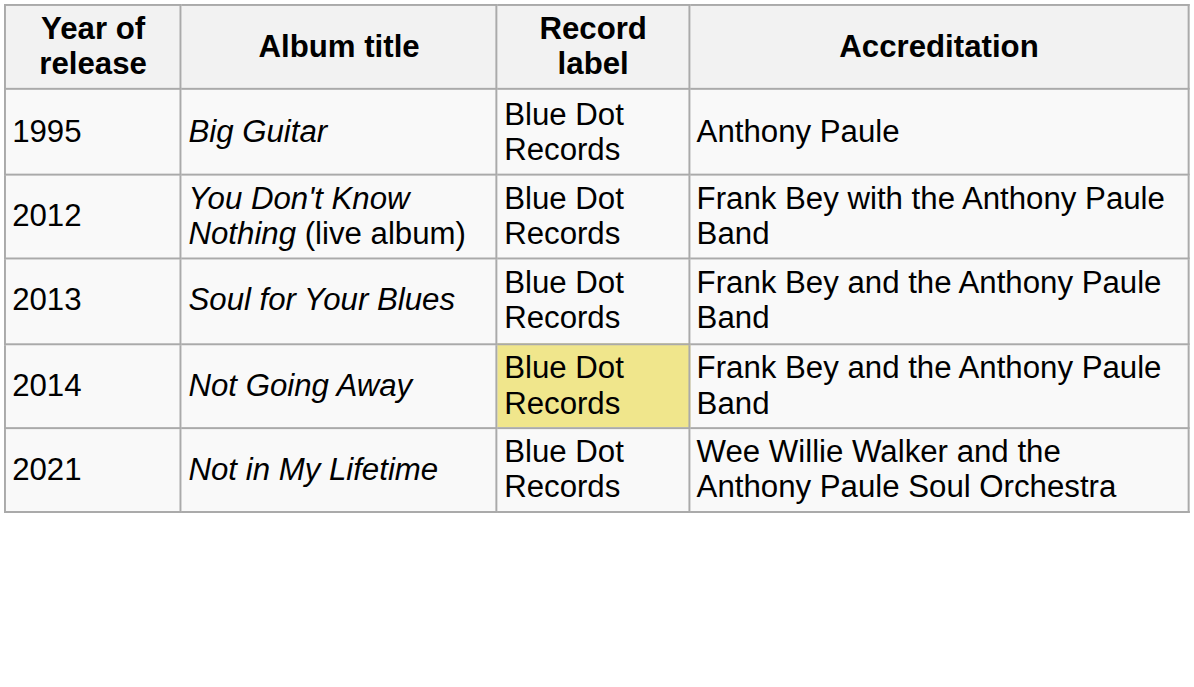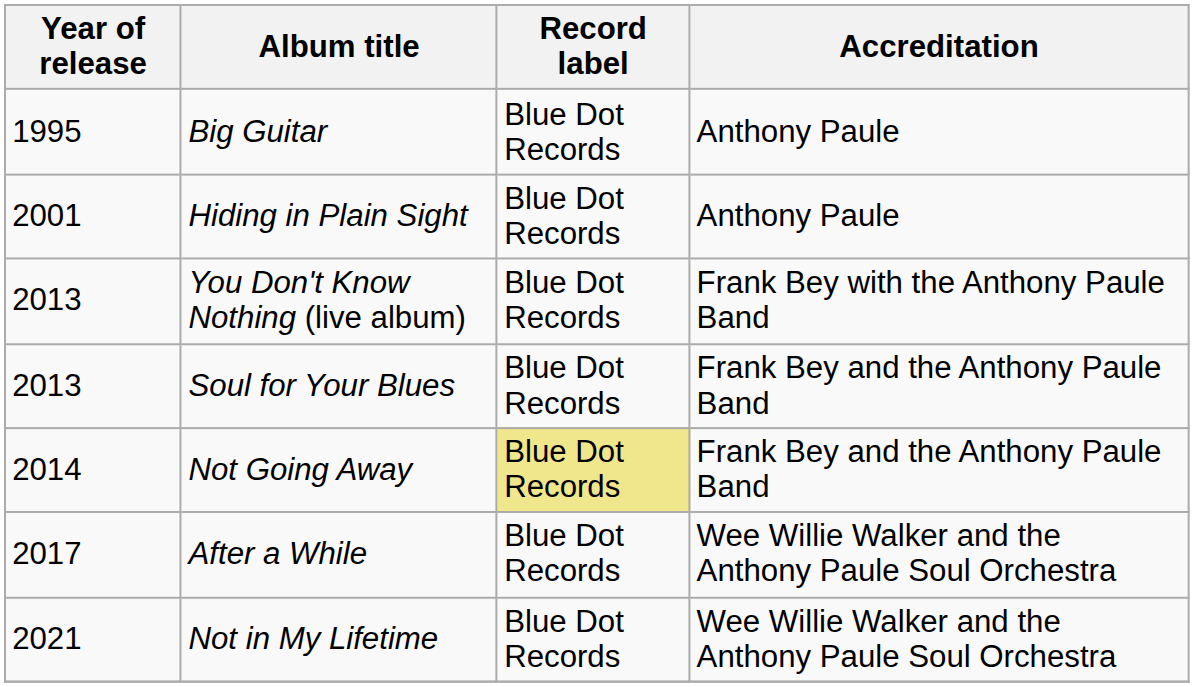 <table class="wikitable sortable">
 <tr>
 <th>Year of release</th>
 <th>Album title</th>
 <th>Record label</th>
 <th>Accreditation</th>
 </tr>
 <tr>
 <td>1995</td>
 <td><em>Big Guitar</em></td>
 <td>Blue Dot Records</td>
 <td>Anthony Paule</td>
 </tr>
 <tr>
-<td>2012</td>
+<td>2001</td>
+<td><em>Hiding in Plain Sight</em></td>
+<td>Blue Dot Records</td>
+<td>Anthony Paule</td>
+</tr>
+<tr>
+<td>2013</td>
 <td><em>You Don't Know Nothing</em> (live album)</td>
 <td>Blue Dot Records</td>
 <td>Frank Bey with the Anthony Paule Band</td>
 </tr>
 <tr>
 <td>2013</td>
 <td><em>Soul for Your Blues</em></td>
 <td>Blue Dot Records</td>
 <td>Frank Bey and the Anthony Paule Band</td>
 </tr>
 <tr>
 <td>2014</td>
 <td><em>Not Going Away</em></td>
 <td style="background: khaki;">Blue Dot Records</td>
 <td>Frank Bey and the Anthony Paule Band</td>
 </tr>
 <tr>
+<td>2017</td>
+<td><em>After a While</em></td>
+<td>Blue Dot Records</td>
+<td>Wee Willie Walker and the Anthony Paule Soul Orchestra</td>
+</tr>
+<tr>
 <td>2021</td>
 <td><em>Not in My Lifetime</em></td>
 <td>Blue Dot Records</td>
 <td>Wee Willie Walker and the Anthony Paule Soul Orchestra</td>
 </tr>
 <tr>
 </tr>
 </table>
